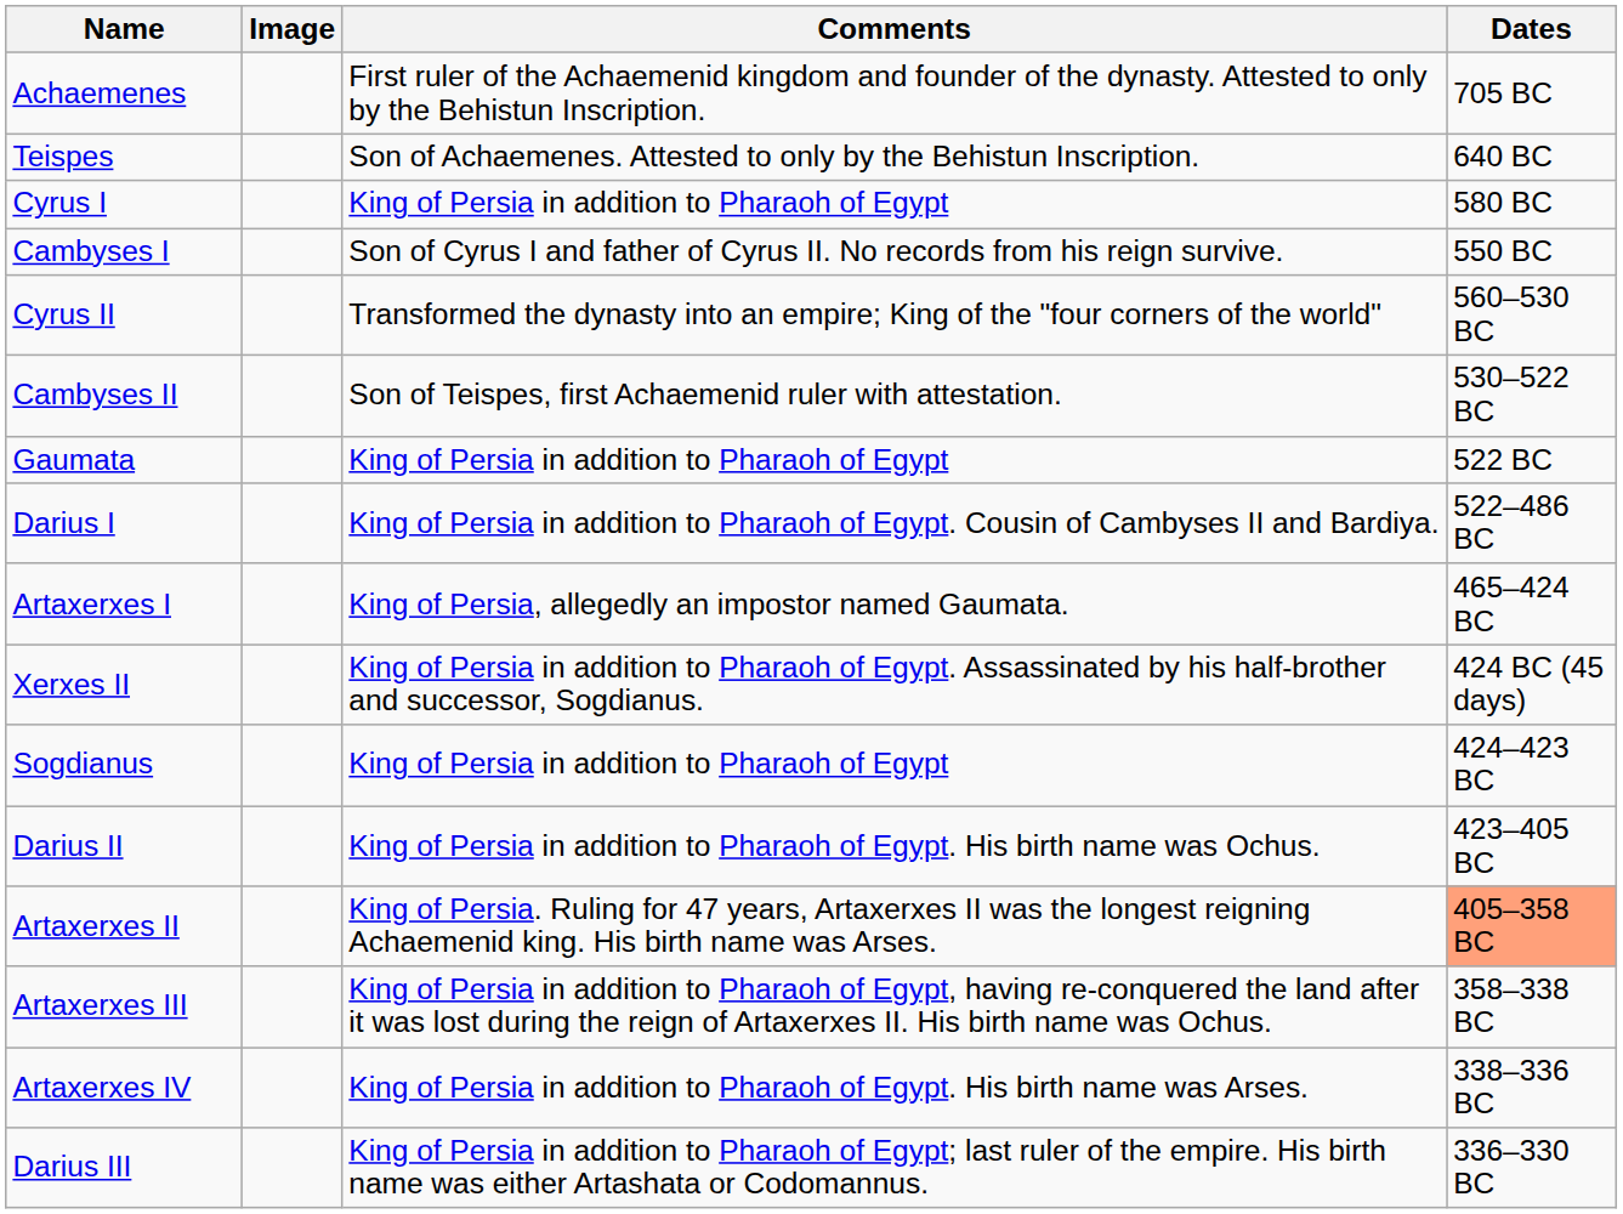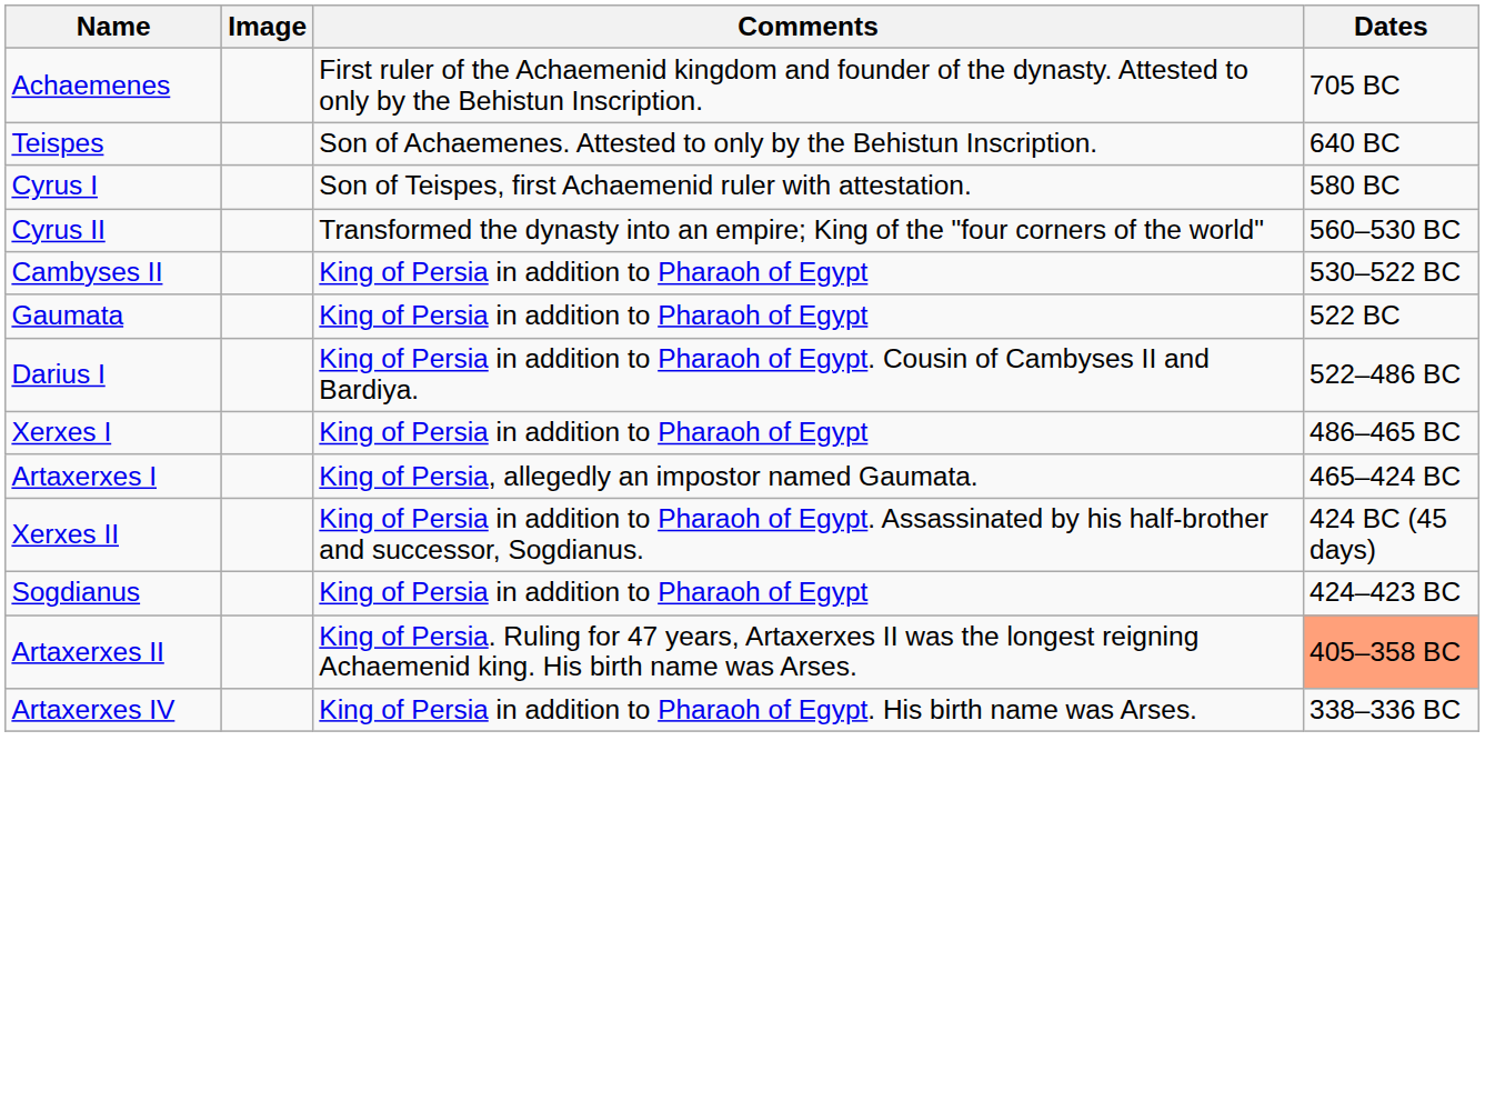 <table class="wikitable">
 <tr>
 <th style="width:120px;">Name</th>
 <th>Image</th>
 <th>Comments</th>
 <th>Dates</th>
 </tr>
 <tr>
 <td><a href='#'>Achaemenes</a></td>
 <td></td>
 <td>First ruler of the Achaemenid kingdom and founder of the dynasty. Attested to only by the Behistun Inscription.</td>
 <td>705 BC</td>
 </tr>
 <tr>
 <td><a href='#'>Teispes</a></td>
 <td></td>
 <td>Son of Achaemenes. Attested to only by the Behistun Inscription.</td>
 <td>640 BC</td>
 </tr>
 <tr>
 <td><a href='#'>Cyrus I</a></td>
 <td></td>
-<td><a href='#'>King of Persia</a> in addition to <a href='#'>Pharaoh of Egypt</a></td>
+<td>Son of Teispes, first Achaemenid ruler with attestation.</td>
 <td>580 BC</td>
-</tr>
-<tr>
-<td><a href='#'>Cambyses I</a></td>
-<td></td>
-<td>Son of Cyrus I and father of Cyrus II. No records from his reign survive.</td>
-<td>550 BC</td>
 </tr>
 <tr>
 <td><a href='#'>Cyrus II</a></td>
 <td></td>
 <td>Transformed the dynasty into an empire; King of the "four corners of the world"</td>
 <td>560–530 BC</td>
 </tr>
 <tr>
 <td><a href='#'>Cambyses II</a></td>
 <td></td>
-<td>Son of Teispes, first Achaemenid ruler with attestation.</td>
+<td><a href='#'>King of Persia</a> in addition to <a href='#'>Pharaoh of Egypt</a></td>
 <td>530–522 BC</td>
 </tr>
 <tr>
 <td><a href='#'>Gaumata</a></td>
 <td></td>
 <td><a href='#'>King of Persia</a> in addition to <a href='#'>Pharaoh of Egypt</a></td>
 <td>522 BC</td>
 </tr>
 <tr>
 <td><a href='#'>Darius I</a></td>
 <td></td>
 <td><a href='#'>King of Persia</a> in addition to <a href='#'>Pharaoh of Egypt</a>. Cousin of Cambyses II and Bardiya.</td>
 <td>522–486 BC</td>
+</tr>
+<tr>
+<td><a href='#'>Xerxes I</a></td>
+<td></td>
+<td><a href='#'>King of Persia</a> in addition to <a href='#'>Pharaoh of Egypt</a></td>
+<td>486–465 BC</td>
 </tr>
 <tr>
 <td><a href='#'>Artaxerxes I</a></td>
 <td></td>
 <td><a href='#'>King of Persia</a>, allegedly an impostor named Gaumata.</td>
 <td>465–424 BC</td>
 </tr>
 <tr>
 <td><a href='#'>Xerxes II</a></td>
 <td></td>
 <td><a href='#'>King of Persia</a> in addition to <a href='#'>Pharaoh of Egypt</a>. Assassinated by his half-brother and successor, Sogdianus.</td>
 <td>424 BC (45 days)</td>
 </tr>
 <tr>
 <td><a href='#'>Sogdianus</a></td>
 <td></td>
 <td><a href='#'>King of Persia</a> in addition to <a href='#'>Pharaoh of Egypt</a></td>
 <td>424–423 BC</td>
 </tr>
 <tr>
-<td><a href='#'>Darius II</a></td>
-<td></td>
-<td><a href='#'>King of Persia</a> in addition to <a href='#'>Pharaoh of Egypt</a>. His birth name was Ochus.</td>
-<td>423–405 BC</td>
-</tr>
-<tr>
 <td><a href='#'>Artaxerxes II</a></td>
 <td></td>
 <td><a href='#'>King of Persia</a>. Ruling for 47 years, Artaxerxes II was the longest reigning Achaemenid king. His birth name was Arses.</td>
 <td style="background: lightsalmon;">405–358 BC</td>
-</tr>
-<tr>
-<td><a href='#'>Artaxerxes III</a></td>
-<td></td>
-<td><a href='#'>King of Persia</a> in addition to <a href='#'>Pharaoh of Egypt</a>, having re-conquered the land after it was lost during the reign of Artaxerxes II. His birth name was Ochus.</td>
-<td>358–338 BC</td>
 </tr>
 <tr>
 <td><a href='#'>Artaxerxes IV</a></td>
 <td></td>
 <td><a href='#'>King of Persia</a> in addition to <a href='#'>Pharaoh of Egypt</a>. His birth name was Arses.</td>
 <td>338–336 BC</td>
 </tr>
-<tr>
-<td><a href='#'>Darius III</a></td>
-<td></td>
-<td><a href='#'>King of Persia</a> in addition to <a href='#'>Pharaoh of Egypt</a>; last ruler of the empire. His birth name was either Artashata or Codomannus.</td>
-<td>336–330 BC</td>
-</tr>
 </table>
